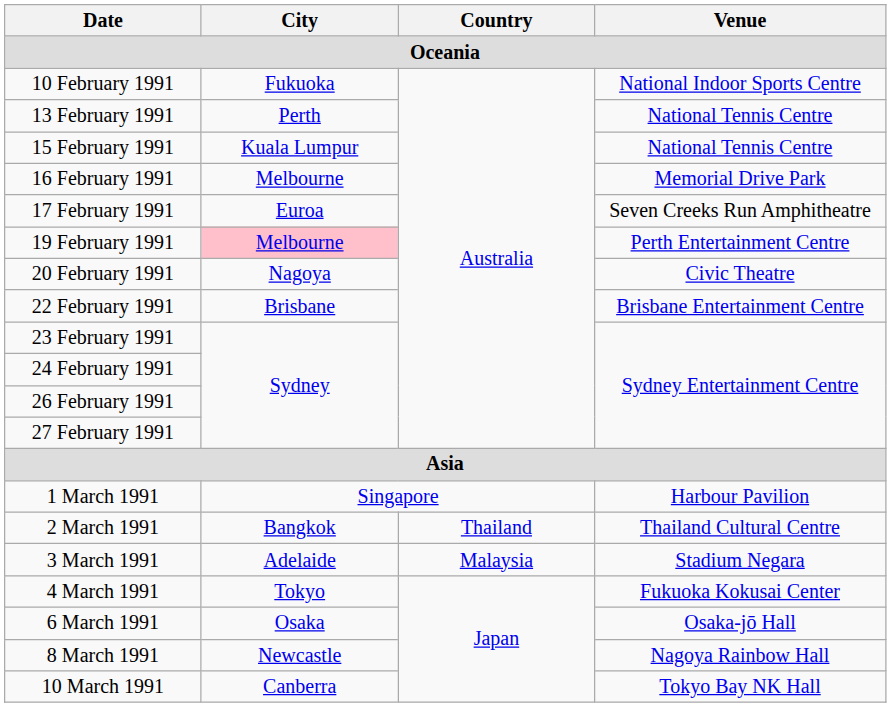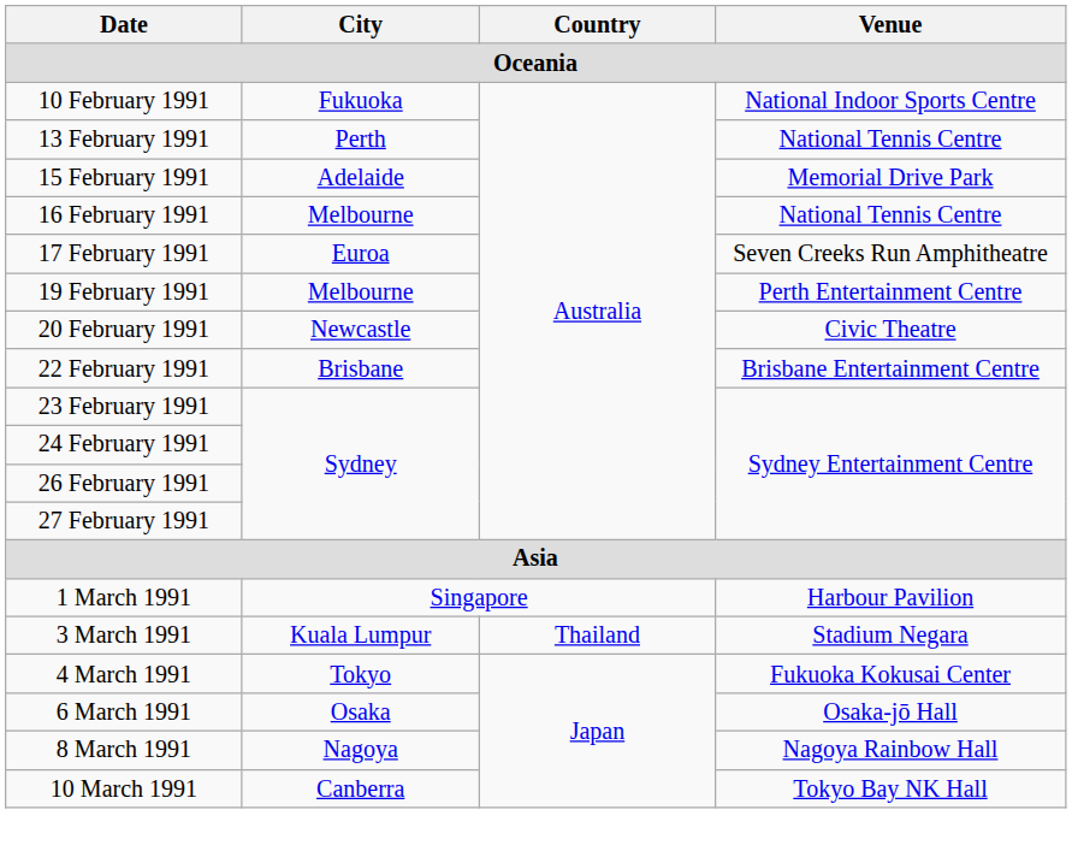 <table class="wikitable" style="text-align:center;">
 <tr>
 <th width="150">Date</th>
 <th width="150">City</th>
 <th width="150">Country</th>
 <th width="225">Venue</th>
 </tr>
 <tr bgcolor="#DDDDDD">
 <td colspan="4"><strong>Oceania</strong></td>
 </tr>
 <tr>
 <td>10 February 1991</td>
 <td><a href='#'>Fukuoka</a></td>
 <td rowspan="12"><a href='#'>Australia</a></td>
 <td><a href='#'>National Indoor Sports Centre</a></td>
 </tr>
 <tr>
 <td>13 February 1991</td>
 <td><a href='#'>Perth</a></td>
 <td><a href='#'>National Tennis Centre</a></td>
 </tr>
 <tr>
 <td>15 February 1991</td>
-<td><a href='#'>Kuala Lumpur</a></td>
-<td><a href='#'>National Tennis Centre</a></td>
+<td><a href='#'>Adelaide</a></td>
+<td><a href='#'>Memorial Drive Park</a></td>
 </tr>
 <tr>
 <td>16 February 1991</td>
 <td><a href='#'>Melbourne</a></td>
-<td><a href='#'>Memorial Drive Park</a></td>
+<td><a href='#'>National Tennis Centre</a></td>
 </tr>
 <tr>
 <td>17 February 1991</td>
 <td><a href='#'>Euroa</a></td>
 <td>Seven Creeks Run Amphitheatre</td>
 </tr>
 <tr>
 <td>19 February 1991</td>
-<td style="background: pink;"><a href='#'>Melbourne</a></td>
+<td><a href='#'>Melbourne</a></td>
 <td><a href='#'>Perth Entertainment Centre</a></td>
 </tr>
 <tr>
 <td>20 February 1991</td>
-<td><a href='#'>Nagoya</a></td>
+<td><a href='#'>Newcastle</a></td>
 <td><a href='#'>Civic Theatre</a></td>
 </tr>
 <tr>
 <td>22 February 1991</td>
 <td><a href='#'>Brisbane</a></td>
 <td><a href='#'>Brisbane Entertainment Centre</a></td>
 </tr>
 <tr>
 <td>23 February 1991</td>
 <td rowspan="4"><a href='#'>Sydney</a></td>
 <td rowspan="4"><a href='#'>Sydney Entertainment Centre</a></td>
 </tr>
 <tr>
 <td>24 February 1991</td>
 </tr>
 <tr>
 <td>26 February 1991</td>
 </tr>
 <tr>
 <td>27 February 1991</td>
 </tr>
 <tr bgcolor="#DDDDDD">
 <td colspan="4"><strong>Asia</strong></td>
 </tr>
 <tr>
 <td>1 March 1991</td>
 <td colspan="2"><a href='#'>Singapore</a></td>
 <td><a href='#'>Harbour Pavilion</a></td>
 </tr>
 <tr>
-<td>2 March 1991</td>
-<td><a href='#'>Bangkok</a></td>
+<td>3 March 1991</td>
+<td><a href='#'>Kuala Lumpur</a></td>
 <td><a href='#'>Thailand</a></td>
-<td><a href='#'>Thailand Cultural Centre</a></td>
-</tr>
-<tr>
-<td>3 March 1991</td>
-<td><a href='#'>Adelaide</a></td>
-<td><a href='#'>Malaysia</a></td>
 <td><a href='#'>Stadium Negara</a></td>
 </tr>
 <tr>
 <td>4 March 1991</td>
 <td><a href='#'>Tokyo</a></td>
 <td rowspan="4"><a href='#'>Japan</a></td>
 <td><a href='#'>Fukuoka Kokusai Center</a></td>
 </tr>
 <tr>
 <td>6 March 1991</td>
 <td><a href='#'>Osaka</a></td>
 <td><a href='#'>Osaka-jō Hall</a></td>
 </tr>
 <tr>
 <td>8 March 1991</td>
-<td><a href='#'>Newcastle</a></td>
+<td><a href='#'>Nagoya</a></td>
 <td><a href='#'>Nagoya Rainbow Hall</a></td>
 </tr>
 <tr>
 <td>10 March 1991</td>
 <td><a href='#'>Canberra</a></td>
 <td><a href='#'>Tokyo Bay NK Hall</a></td>
 </tr>
 </table>
